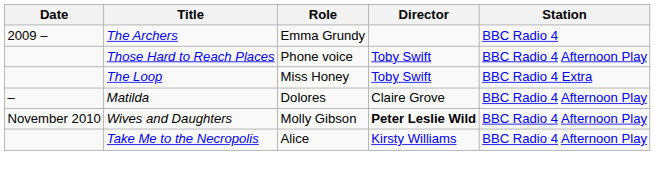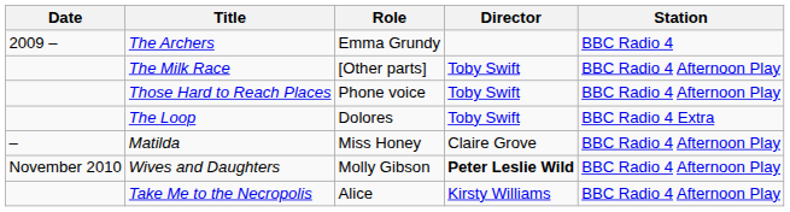 <table class="wikitable sortable">
 <tr>
 <th>Date</th>
 <th>Title</th>
 <th>Role</th>
 <th>Director</th>
 <th>Station</th>
 </tr>
 <tr>
 <td>2009 –</td>
 <td><em><a href='#'>The Archers</a></em></td>
 <td>Emma Grundy </td>
 <td></td>
 <td><a href='#'>BBC Radio 4</a></td>
 </tr>
 <tr>
 <td></td>
+<td><em><a href='#'>The Milk Race</a></em></td>
+<td>[Other parts]</td>
+<td><a href='#'>Toby Swift</a></td>
+<td><a href='#'>BBC Radio 4</a> <a href='#'>Afternoon Play</a></td>
+</tr>
+<tr>
+<td></td>
 <td><em><a href='#'>Those Hard to Reach Places</a></em></td>
 <td>Phone voice</td>
 <td><a href='#'>Toby Swift</a></td>
 <td><a href='#'>BBC Radio 4</a> <a href='#'>Afternoon Play</a></td>
 </tr>
 <tr>
 <td></td>
 <td><em><a href='#'>The Loop</a></em></td>
-<td>Miss Honey</td>
+<td>Dolores</td>
 <td><a href='#'>Toby Swift</a></td>
 <td><a href='#'>BBC Radio 4 Extra</a></td>
 </tr>
 <tr>
 <td> – </td>
 <td><em>Matilda</em></td>
-<td>Dolores</td>
+<td>Miss Honey</td>
 <td>Claire Grove</td>
 <td><a href='#'>BBC Radio 4</a> <a href='#'>Afternoon Play</a></td>
 </tr>
 <tr>
 <td>November 2010</td>
 <td><em>Wives and Daughters</em></td>
 <td>Molly Gibson</td>
 <td><strong>Peter Leslie Wild</strong></td>
 <td><a href='#'>BBC Radio 4</a> <a href='#'>Afternoon Play</a></td>
 </tr>
 <tr>
 <td></td>
 <td><em><a href='#'>Take Me to the Necropolis</a></em></td>
 <td>Alice</td>
 <td><a href='#'>Kirsty Williams</a></td>
 <td><a href='#'>BBC Radio 4</a> <a href='#'>Afternoon Play</a></td>
 </tr>
 </table>
